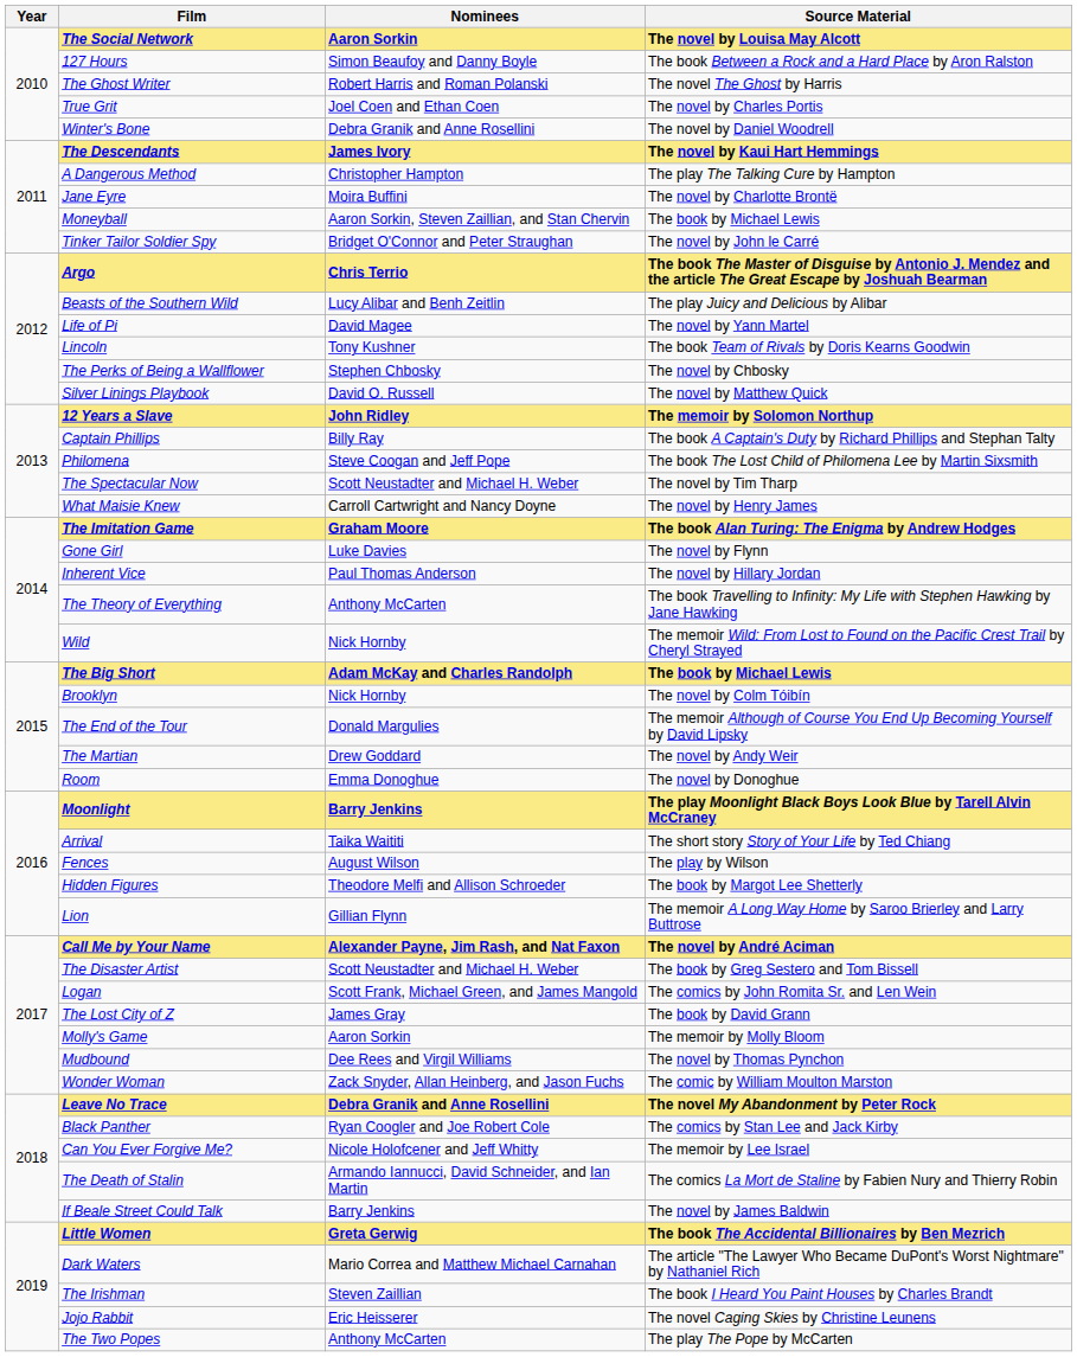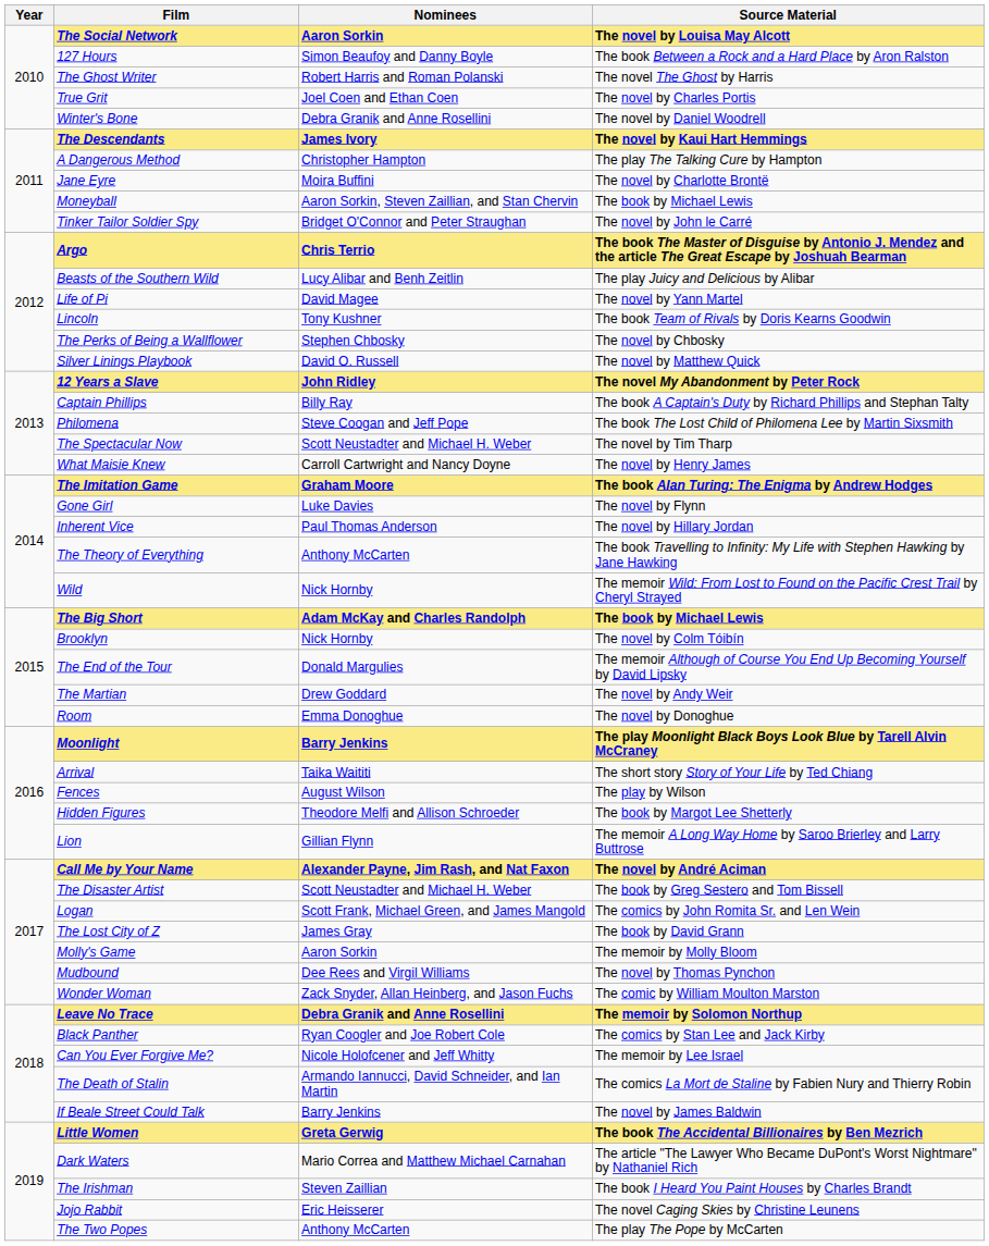 <table class="wikitable" width="95%" cellpadding="5">
 <tr>
 <th width="5%">Year</th>
 <th width="25%">Film</th>
 <th width="30%">Nominees</th>
 <th width="40%">Source Material</th>
 </tr>
 <tr>
 <td rowspan="5" style="text-align:center;">2010<br></td>
 <td style="background:#FAEB86;"><strong><em><a href='#'>The Social Network</a></em></strong></td>
 <td style="background:#FAEB86;"><strong><a href='#'>Aaron Sorkin</a></strong></td>
 <td style="background:#FAEB86;"><strong>The <a href='#'>novel</a> by <a href='#'>Louisa May Alcott</a></strong></td>
 </tr>
 <tr>
 <td><em><a href='#'>127 Hours</a></em></td>
 <td><a href='#'>Simon Beaufoy</a> and <a href='#'>Danny Boyle</a></td>
 <td>The book <em><a href='#'>Between a Rock and a Hard Place</a></em> by <a href='#'>Aron Ralston</a></td>
 </tr>
 <tr>
 <td><em><a href='#'>The Ghost Writer</a></em></td>
 <td><a href='#'>Robert Harris</a> and <a href='#'>Roman Polanski</a></td>
 <td>The novel <em><a href='#'>The Ghost</a></em> by Harris</td>
 </tr>
 <tr>
 <td><em><a href='#'>True Grit</a></em></td>
 <td><a href='#'>Joel Coen</a> and <a href='#'>Ethan Coen</a></td>
 <td>The <a href='#'>novel</a> by <a href='#'>Charles Portis</a></td>
 </tr>
 <tr>
 <td><em><a href='#'>Winter's Bone</a></em></td>
 <td><a href='#'>Debra Granik</a> and <a href='#'>Anne Rosellini</a></td>
 <td>The novel by <a href='#'>Daniel Woodrell</a></td>
 </tr>
 <tr>
 <td rowspan="5" style="text-align:center;">2011<br></td>
 <td style="background:#FAEB86;"><strong><em><a href='#'>The Descendants</a></em></strong></td>
 <td style="background:#FAEB86;"><strong><a href='#'>James Ivory</a></strong></td>
 <td style="background:#FAEB86;"><strong>The <a href='#'>novel</a> by <a href='#'>Kaui Hart Hemmings</a></strong></td>
 </tr>
 <tr>
 <td><em><a href='#'>A Dangerous Method</a></em></td>
 <td><a href='#'>Christopher Hampton</a></td>
 <td>The play <em>The Talking Cure</em> by Hampton</td>
 </tr>
 <tr>
 <td><em><a href='#'>Jane Eyre</a></em></td>
 <td><a href='#'>Moira Buffini</a></td>
 <td>The <a href='#'>novel</a> by <a href='#'>Charlotte Brontë</a></td>
 </tr>
 <tr>
 <td><em><a href='#'>Moneyball</a></em></td>
 <td><a href='#'>Aaron Sorkin</a>, <a href='#'>Steven Zaillian</a>, and <a href='#'>Stan Chervin</a></td>
 <td>The <a href='#'>book</a> by <a href='#'>Michael Lewis</a></td>
 </tr>
 <tr>
 <td><em><a href='#'>Tinker Tailor Soldier Spy</a></em></td>
 <td><a href='#'>Bridget O'Connor</a> and <a href='#'>Peter Straughan</a></td>
 <td>The <a href='#'>novel</a> by <a href='#'>John le Carré</a></td>
 </tr>
 <tr>
 <td rowspan="6" style="text-align:center;">2012<br></td>
 <td style="background:#FAEB86;"><strong><em><a href='#'>Argo</a></em></strong></td>
 <td style="background:#FAEB86;"><strong><a href='#'>Chris Terrio</a></strong></td>
 <td style="background:#FAEB86;"><strong>The book <em>The Master of Disguise</em> by <a href='#'>Antonio J. Mendez</a> and the article <em>The Great Escape</em> by <a href='#'>Joshuah Bearman</a></strong></td>
 </tr>
 <tr>
 <td><em><a href='#'>Beasts of the Southern Wild</a></em></td>
 <td><a href='#'>Lucy Alibar</a> and <a href='#'>Benh Zeitlin</a></td>
 <td>The play <em>Juicy and Delicious</em> by Alibar</td>
 </tr>
 <tr>
 <td><em><a href='#'>Life of Pi</a></em></td>
 <td><a href='#'>David Magee</a></td>
 <td>The <a href='#'>novel</a> by <a href='#'>Yann Martel</a></td>
 </tr>
 <tr>
 <td><em><a href='#'>Lincoln</a></em></td>
 <td><a href='#'>Tony Kushner</a></td>
 <td>The book <em><a href='#'>Team of Rivals</a></em> by <a href='#'>Doris Kearns Goodwin</a></td>
 </tr>
 <tr>
 <td><em><a href='#'>The Perks of Being a Wallflower</a></em></td>
 <td><a href='#'>Stephen Chbosky</a></td>
 <td>The <a href='#'>novel</a> by Chbosky</td>
 </tr>
 <tr>
 <td><em><a href='#'>Silver Linings Playbook</a></em></td>
 <td><a href='#'>David O. Russell</a></td>
 <td>The <a href='#'>novel</a> by <a href='#'>Matthew Quick</a></td>
 </tr>
 <tr>
 <td rowspan="5" style="text-align:center;">2013<br></td>
 <td style="background:#FAEB86;"><strong><em><a href='#'>12 Years a Slave</a></em></strong></td>
 <td style="background:#FAEB86;"><strong><a href='#'>John Ridley</a></strong></td>
-<td style="background:#FAEB86;"><strong>The <a href='#'>memoir</a> by <a href='#'>Solomon Northup</a></strong></td>
+<td style="background:#FAEB86;"><strong>The novel <em>My Abandonment</em> by <a href='#'>Peter Rock</a></strong></td>
 </tr>
 <tr>
 <td><em><a href='#'>Captain Phillips</a></em></td>
 <td><a href='#'>Billy Ray</a></td>
 <td>The book <em><a href='#'>A Captain's Duty</a></em> by <a href='#'>Richard Phillips</a> and Stephan Talty</td>
 </tr>
 <tr>
 <td><em><a href='#'>Philomena</a></em></td>
 <td><a href='#'>Steve Coogan</a> and <a href='#'>Jeff Pope</a></td>
 <td>The book <em>The Lost Child of Philomena Lee</em> by <a href='#'>Martin Sixsmith</a></td>
 </tr>
 <tr>
 <td><em><a href='#'>The Spectacular Now</a></em></td>
 <td><a href='#'>Scott Neustadter</a> and <a href='#'>Michael H. Weber</a></td>
 <td>The novel by Tim Tharp</td>
 </tr>
 <tr>
 <td><em><a href='#'>What Maisie Knew</a></em></td>
 <td>Carroll Cartwright and Nancy Doyne</td>
 <td>The <a href='#'>novel</a> by <a href='#'>Henry James</a></td>
 </tr>
 <tr>
 <td rowspan="5" style="text-align:center;">2014<br></td>
 <td style="background:#FAEB86;"><strong><em><a href='#'>The Imitation Game</a></em></strong></td>
 <td style="background:#FAEB86;"><strong><a href='#'>Graham Moore</a></strong></td>
 <td style="background:#FAEB86;"><strong>The book <em><a href='#'>Alan Turing: The Enigma</a></em> by <a href='#'>Andrew Hodges</a></strong></td>
 </tr>
 <tr>
 <td><em><a href='#'>Gone Girl</a></em></td>
 <td><a href='#'>Luke Davies</a></td>
 <td>The <a href='#'>novel</a> by Flynn</td>
 </tr>
 <tr>
 <td><em><a href='#'>Inherent Vice</a></em></td>
 <td><a href='#'>Paul Thomas Anderson</a></td>
 <td>The <a href='#'>novel</a> by <a href='#'>Hillary Jordan</a></td>
 </tr>
 <tr>
 <td><em><a href='#'>The Theory of Everything</a></em></td>
 <td><a href='#'>Anthony McCarten</a></td>
 <td>The book <em>Travelling to Infinity: My Life with Stephen Hawking</em> by <a href='#'>Jane Hawking</a></td>
 </tr>
 <tr>
 <td><em><a href='#'>Wild</a></em></td>
 <td><a href='#'>Nick Hornby</a></td>
 <td>The memoir <em><a href='#'>Wild: From Lost to Found on the Pacific Crest Trail</a></em> by <a href='#'>Cheryl Strayed</a></td>
 </tr>
 <tr>
 <td rowspan="5" style="text-align:center;">2015<br></td>
 <td style="background:#FAEB86;"><strong><em><a href='#'>The Big Short</a></em></strong></td>
 <td style="background:#FAEB86;"><strong><a href='#'>Adam McKay</a> and <a href='#'>Charles Randolph</a></strong></td>
 <td style="background:#FAEB86;"><strong>The <a href='#'>book</a> by <a href='#'>Michael Lewis</a></strong></td>
 </tr>
 <tr>
 <td><em><a href='#'>Brooklyn</a></em></td>
 <td><a href='#'>Nick Hornby</a></td>
 <td>The <a href='#'>novel</a> by <a href='#'>Colm Tóibín</a></td>
 </tr>
 <tr>
 <td><em><a href='#'>The End of the Tour</a></em></td>
 <td><a href='#'>Donald Margulies</a></td>
 <td>The memoir <em><a href='#'>Although of Course You End Up Becoming Yourself</a></em> by <a href='#'>David Lipsky</a></td>
 </tr>
 <tr>
 <td><em><a href='#'>The Martian</a></em></td>
 <td><a href='#'>Drew Goddard</a></td>
 <td>The <a href='#'>novel</a> by <a href='#'>Andy Weir</a></td>
 </tr>
 <tr>
 <td><em><a href='#'>Room</a></em></td>
 <td><a href='#'>Emma Donoghue</a></td>
 <td>The <a href='#'>novel</a> by Donoghue</td>
 </tr>
 <tr>
 <td rowspan="5" style="text-align:center;">2016<br></td>
 <td style="background:#FAEB86;"><strong><em><a href='#'>Moonlight</a></em></strong></td>
 <td style="background:#FAEB86;"><strong><a href='#'>Barry Jenkins</a></strong></td>
 <td style="background:#FAEB86;"><strong>The play <em>Moonlight Black Boys Look Blue</em> by <a href='#'>Tarell Alvin McCraney</a></strong></td>
 </tr>
 <tr>
 <td><em><a href='#'>Arrival</a></em></td>
 <td><a href='#'>Taika Waititi</a></td>
 <td>The short story <em><a href='#'>Story of Your Life</a></em> by <a href='#'>Ted Chiang</a></td>
 </tr>
 <tr>
 <td><em><a href='#'>Fences</a></em></td>
 <td><a href='#'>August Wilson</a></td>
 <td>The <a href='#'>play</a> by Wilson</td>
 </tr>
 <tr>
 <td><em><a href='#'>Hidden Figures</a></em></td>
 <td><a href='#'>Theodore Melfi</a> and <a href='#'>Allison Schroeder</a></td>
 <td>The <a href='#'>book</a> by <a href='#'>Margot Lee Shetterly</a></td>
 </tr>
 <tr>
 <td><em><a href='#'>Lion</a></em></td>
 <td><a href='#'>Gillian Flynn</a></td>
 <td>The memoir <em><a href='#'>A Long Way Home</a></em> by <a href='#'>Saroo Brierley</a> and <a href='#'>Larry Buttrose</a></td>
 </tr>
 <tr>
 <td rowspan="7" style="text-align:center;">2017<br></td>
 <td style="background:#FAEB86;"><strong><em><a href='#'>Call Me by Your Name</a></em></strong></td>
 <td style="background:#FAEB86;"><strong><a href='#'>Alexander Payne</a>, <a href='#'>Jim Rash</a>, and <a href='#'>Nat Faxon</a></strong></td>
 <td style="background:#FAEB86;"><strong>The <a href='#'>novel</a> by <a href='#'>André Aciman</a></strong></td>
 </tr>
 <tr>
 <td><em><a href='#'>The Disaster Artist</a></em></td>
 <td><a href='#'>Scott Neustadter</a> and <a href='#'>Michael H. Weber</a></td>
 <td>The <a href='#'>book</a> by <a href='#'>Greg Sestero</a> and <a href='#'>Tom Bissell</a></td>
 </tr>
 <tr>
 <td><em><a href='#'>Logan</a></em></td>
 <td><a href='#'>Scott Frank</a>, <a href='#'>Michael Green</a>, and <a href='#'>James Mangold</a></td>
 <td>The <a href='#'>comics</a> by <a href='#'>John Romita Sr.</a> and <a href='#'>Len Wein</a></td>
 </tr>
 <tr>
 <td><em><a href='#'>The Lost City of Z</a></em></td>
 <td><a href='#'>James Gray</a></td>
 <td>The <a href='#'>book</a> by <a href='#'>David Grann</a></td>
 </tr>
 <tr>
 <td><em><a href='#'>Molly's Game</a></em></td>
 <td><a href='#'>Aaron Sorkin</a></td>
 <td>The memoir by <a href='#'>Molly Bloom</a></td>
 </tr>
 <tr>
 <td><em><a href='#'>Mudbound</a></em></td>
 <td><a href='#'>Dee Rees</a> and <a href='#'>Virgil Williams</a></td>
 <td>The <a href='#'>novel</a> by <a href='#'>Thomas Pynchon</a></td>
 </tr>
 <tr>
 <td><em><a href='#'>Wonder Woman</a></em></td>
 <td><a href='#'>Zack Snyder</a>, <a href='#'>Allan Heinberg</a>, and <a href='#'>Jason Fuchs</a></td>
 <td>The <a href='#'>comic</a> by <a href='#'>William Moulton Marston</a></td>
 </tr>
 <tr>
 <td rowspan="5" style="text-align:center;">2018<br></td>
 <td style="background:#FAEB86;"><strong><em><a href='#'>Leave No Trace</a></em></strong></td>
 <td style="background:#FAEB86;"><strong><a href='#'>Debra Granik</a> and <a href='#'>Anne Rosellini</a></strong></td>
-<td style="background:#FAEB86;"><strong>The novel <em>My Abandonment</em> by <a href='#'>Peter Rock</a></strong></td>
+<td style="background:#FAEB86;"><strong>The <a href='#'>memoir</a> by <a href='#'>Solomon Northup</a></strong></td>
 </tr>
 <tr>
 <td><em><a href='#'>Black Panther</a></em></td>
 <td><a href='#'>Ryan Coogler</a> and <a href='#'>Joe Robert Cole</a></td>
 <td>The <a href='#'>comics</a> by <a href='#'>Stan Lee</a> and <a href='#'>Jack Kirby</a></td>
 </tr>
 <tr>
 <td><em><a href='#'>Can You Ever Forgive Me?</a></em></td>
 <td><a href='#'>Nicole Holofcener</a> and <a href='#'>Jeff Whitty</a></td>
 <td>The memoir by <a href='#'>Lee Israel</a></td>
 </tr>
 <tr>
 <td><em><a href='#'>The Death of Stalin</a></em></td>
 <td><a href='#'>Armando Iannucci</a>, <a href='#'>David Schneider</a>, and <a href='#'>Ian Martin</a></td>
 <td>The comics <em><a href='#'>La Mort de Staline</a></em> by Fabien Nury and Thierry Robin</td>
 </tr>
 <tr>
 <td><em><a href='#'>If Beale Street Could Talk</a></em></td>
 <td><a href='#'>Barry Jenkins</a></td>
 <td>The <a href='#'>novel</a> by <a href='#'>James Baldwin</a></td>
 </tr>
 <tr>
 <td rowspan="5" style="text-align:center;">2019<br></td>
 <td style="background:#FAEB86;"><strong><em><a href='#'>Little Women</a></em></strong></td>
 <td style="background:#FAEB86;"><strong><a href='#'>Greta Gerwig</a></strong></td>
 <td style="background:#FAEB86;"><strong>The book <em><a href='#'>The Accidental Billionaires</a></em> by <a href='#'>Ben Mezrich</a></strong></td>
 </tr>
 <tr>
 <td><em><a href='#'>Dark Waters</a></em></td>
 <td>Mario Correa and <a href='#'>Matthew Michael Carnahan</a></td>
 <td>The article "The Lawyer Who Became DuPont's Worst Nightmare" by <a href='#'>Nathaniel Rich</a></td>
 </tr>
 <tr>
 <td><em><a href='#'>The Irishman</a></em></td>
 <td><a href='#'>Steven Zaillian</a></td>
 <td>The book <em><a href='#'>I Heard You Paint Houses</a></em> by <a href='#'>Charles Brandt</a></td>
 </tr>
 <tr>
 <td><em><a href='#'>Jojo Rabbit</a></em></td>
 <td><a href='#'>Eric Heisserer</a></td>
 <td>The novel <em>Caging Skies</em> by <a href='#'>Christine Leunens</a></td>
 </tr>
 <tr>
 <td><em><a href='#'>The Two Popes</a></em></td>
 <td><a href='#'>Anthony McCarten</a></td>
 <td>The play <em>The Pope</em> by McCarten</td>
 </tr>
 </table>
